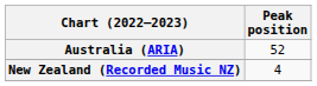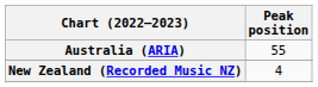 <table class="wikitable sortable plainrowheaders" style="text-align:center">
 <tr>
 <th scope="col">Chart (2022–2023)</th>
 <th scope="col">Peak<br>position</th>
 </tr>
 <tr>
 <th scope="row">Australia (<a href='#'>ARIA</a>)</th>
-<td>52</td>
+<td>55</td>
 </tr>
 <tr>
 </tr>
 <tr>
 </tr>
 <tr>
 </tr>
 <tr>
 </tr>
 <tr>
 <th scope="row">New Zealand (<a href='#'>Recorded Music NZ</a>)</th>
 <td>4</td>
 </tr>
 <tr>
 </tr>
 <tr>
 </tr>
 </table>
